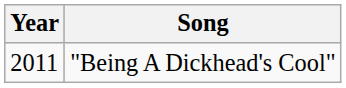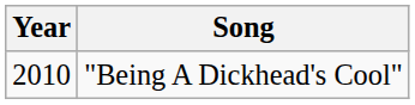 <table class="wikitable">
 <tr>
 <th>Year</th>
 <th>Song</th>
 </tr>
 <tr>
-<td>2011</td>
+<td>2010</td>
 <td>"Being A Dickhead's Cool"</td>
 </tr>
 </table>
